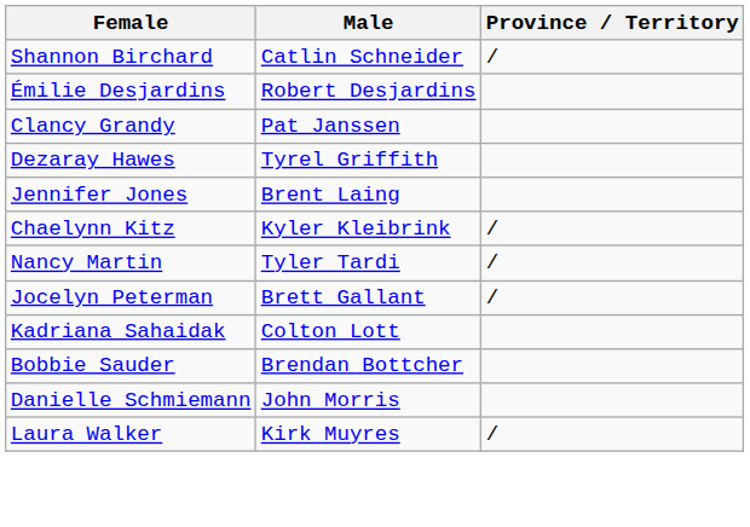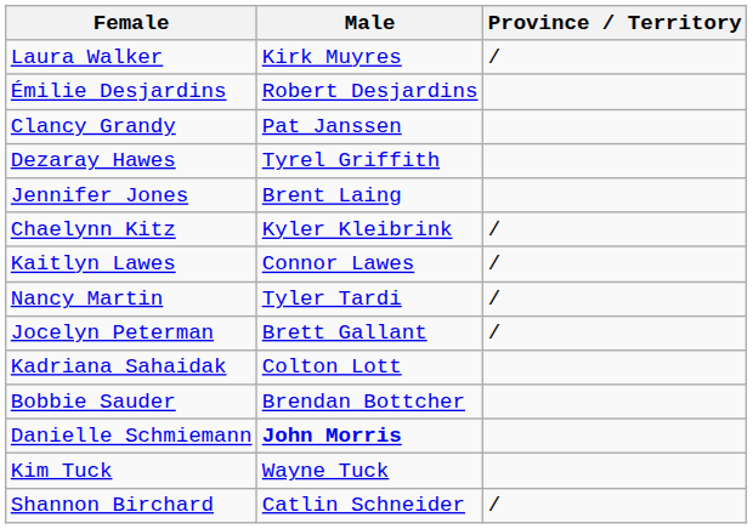 <table class="wikitable">
 <tr>
 <th scope="col">Female</th>
 <th scope="col">Male</th>
 <th scope="col">Province / Territory</th>
 </tr>
 <tr>
-<td><a href='#'>Shannon Birchard</a></td>
-<td><a href='#'>Catlin Schneider</a></td>
+<td><a href='#'>Laura Walker</a></td>
+<td><a href='#'>Kirk Muyres</a></td>
 <td> / </td>
 </tr>
 <tr>
 <td><a href='#'>Émilie Desjardins</a></td>
 <td><a href='#'>Robert Desjardins</a></td>
 <td></td>
 </tr>
 <tr>
 <td><a href='#'>Clancy Grandy</a></td>
 <td><a href='#'>Pat Janssen</a></td>
 <td></td>
 </tr>
 <tr>
 <td><a href='#'>Dezaray Hawes</a></td>
 <td><a href='#'>Tyrel Griffith</a></td>
 <td></td>
 </tr>
 <tr>
 <td><a href='#'>Jennifer Jones</a></td>
 <td><a href='#'>Brent Laing</a></td>
 <td></td>
 </tr>
 <tr>
 <td><a href='#'>Chaelynn Kitz</a></td>
 <td><a href='#'>Kyler Kleibrink</a></td>
 <td> / </td>
 </tr>
 <tr>
+<td><a href='#'>Kaitlyn Lawes</a></td>
+<td><a href='#'>Connor Lawes</a></td>
+<td> / </td>
+</tr>
+<tr>
 <td><a href='#'>Nancy Martin</a></td>
 <td><a href='#'>Tyler Tardi</a></td>
 <td> / </td>
 </tr>
 <tr>
 <td><a href='#'>Jocelyn Peterman</a></td>
 <td><a href='#'>Brett Gallant</a></td>
 <td> / </td>
 </tr>
 <tr>
 <td><a href='#'>Kadriana Sahaidak</a></td>
 <td><a href='#'>Colton Lott</a></td>
 <td></td>
 </tr>
 <tr>
 <td><a href='#'>Bobbie Sauder</a></td>
 <td><a href='#'>Brendan Bottcher</a></td>
 <td></td>
 </tr>
 <tr>
 <td><a href='#'>Danielle Schmiemann</a></td>
-<td><a href='#'>John Morris</a></td>
+<td><strong><a href='#'>John Morris</a></strong></td>
 <td></td>
 </tr>
 <tr>
-<td><a href='#'>Laura Walker</a></td>
-<td><a href='#'>Kirk Muyres</a></td>
+<td><a href='#'>Kim Tuck</a></td>
+<td><a href='#'>Wayne Tuck</a></td>
+<td></td>
+</tr>
+<tr>
+<td><a href='#'>Shannon Birchard</a></td>
+<td><a href='#'>Catlin Schneider</a></td>
 <td> / </td>
 </tr>
 </table>
